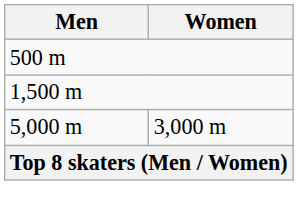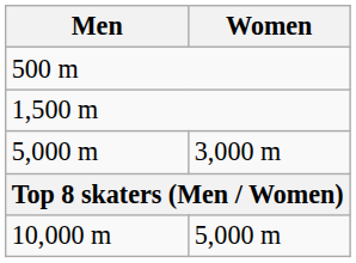 <table class="wikitable">
 <tr>
 <th>Men</th>
 <th>Women</th>
 </tr>
 <tr>
 <td colspan="2">500 m</td>
 </tr>
 <tr>
 <td colspan="2">1,500 m</td>
 </tr>
 <tr>
 <td>5,000 m</td>
 <td>3,000 m</td>
 </tr>
 <tr>
 <th colspan="2">Top 8 skaters (Men / Women)</th>
 </tr>
+<tr>
+<td>10,000 m</td>
+<td>5,000 m</td>
+</tr>
 </table>
